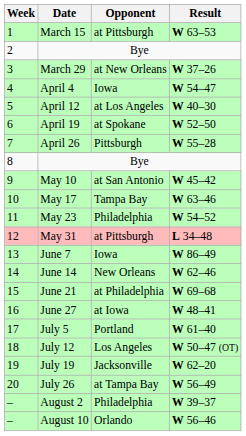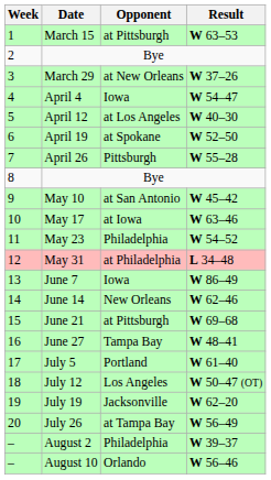 <table class="wikitable">
 <tr>
 <th>Week</th>
 <th>Date</th>
 <th>Opponent</th>
 <th>Result</th>
 </tr>
 <tr bgcolor="#bbffbb">
 <td>1</td>
 <td>March 15</td>
 <td>at Pittsburgh</td>
 <td><strong>W</strong> 63–53</td>
 </tr>
 <tr>
 <td>2</td>
 <td colspan="3" align="center">Bye</td>
 </tr>
 <tr bgcolor="#bbffbb">
 <td>3</td>
 <td>March 29</td>
 <td>at New Orleans</td>
 <td><strong>W</strong> 37–26</td>
 </tr>
 <tr bgcolor="#bbffbb">
 <td>4</td>
 <td>April 4</td>
 <td>Iowa</td>
 <td><strong>W</strong> 54–47</td>
 </tr>
 <tr bgcolor="#bbffbb">
 <td>5</td>
 <td>April 12</td>
 <td>at Los Angeles</td>
 <td><strong>W</strong> 40–30</td>
 </tr>
 <tr bgcolor="#bbffbb">
 <td>6</td>
 <td>April 19</td>
 <td>at Spokane</td>
 <td><strong>W</strong> 52–50</td>
 </tr>
 <tr bgcolor="#bbffbb">
 <td>7</td>
 <td>April 26</td>
 <td>Pittsburgh</td>
 <td><strong>W</strong> 55–28</td>
 </tr>
 <tr>
 <td>8</td>
 <td colspan="3" align="center">Bye</td>
 </tr>
 <tr bgcolor="#bbffbb">
 <td>9</td>
 <td>May 10</td>
 <td>at San Antonio</td>
 <td><strong>W</strong> 45–42</td>
 </tr>
 <tr bgcolor="#bbffbb">
 <td>10</td>
 <td>May 17</td>
-<td>Tampa Bay</td>
+<td>at Iowa</td>
 <td><strong>W</strong> 63–46</td>
 </tr>
 <tr bgcolor="#bbffbb">
 <td>11</td>
 <td>May 23</td>
 <td>Philadelphia</td>
 <td><strong>W</strong> 54–52</td>
 </tr>
 <tr bgcolor="#ffbbbb">
 <td>12</td>
 <td>May 31</td>
-<td>at Pittsburgh</td>
+<td>at Philadelphia</td>
 <td><strong>L</strong> 34–48</td>
 </tr>
 <tr bgcolor="#bbffbb">
 <td>13</td>
 <td>June 7</td>
 <td>Iowa</td>
 <td><strong>W</strong> 86–49</td>
 </tr>
 <tr bgcolor="#bbffbb">
 <td>14</td>
 <td>June 14</td>
 <td>New Orleans</td>
 <td><strong>W</strong> 62–46</td>
 </tr>
 <tr bgcolor="#bbffbb">
 <td>15</td>
 <td>June 21</td>
-<td>at Philadelphia</td>
+<td>at Pittsburgh</td>
 <td><strong>W</strong> 69–68</td>
 </tr>
 <tr bgcolor="#bbffbb">
 <td>16</td>
 <td>June 27</td>
-<td>at Iowa</td>
+<td>Tampa Bay</td>
 <td><strong>W</strong> 48–41</td>
 </tr>
 <tr bgcolor="#bbffbb">
 <td>17</td>
 <td>July 5</td>
 <td>Portland</td>
 <td><strong>W</strong> 61–40</td>
 </tr>
 <tr bgcolor="#bbffbb">
 <td>18</td>
 <td>July 12</td>
 <td>Los Angeles</td>
 <td><strong>W</strong> 50–47 <small>(OT)</small></td>
 </tr>
 <tr bgcolor="#bbffbb">
 <td>19</td>
 <td>July 19</td>
 <td>Jacksonville</td>
 <td><strong>W</strong> 62–20</td>
 </tr>
 <tr bgcolor="#bbffbb">
 <td>20</td>
 <td>July 26</td>
 <td>at Tampa Bay</td>
 <td><strong>W</strong> 56–49</td>
 </tr>
 <tr bgcolor="#bbffbb">
 <td>–</td>
 <td>August 2</td>
 <td>Philadelphia</td>
 <td><strong>W</strong> 39–37</td>
 </tr>
 <tr bgcolor="#bbffbb">
 <td>–</td>
 <td>August 10</td>
 <td>Orlando</td>
 <td><strong>W</strong> 56–46</td>
 </tr>
 </table>
